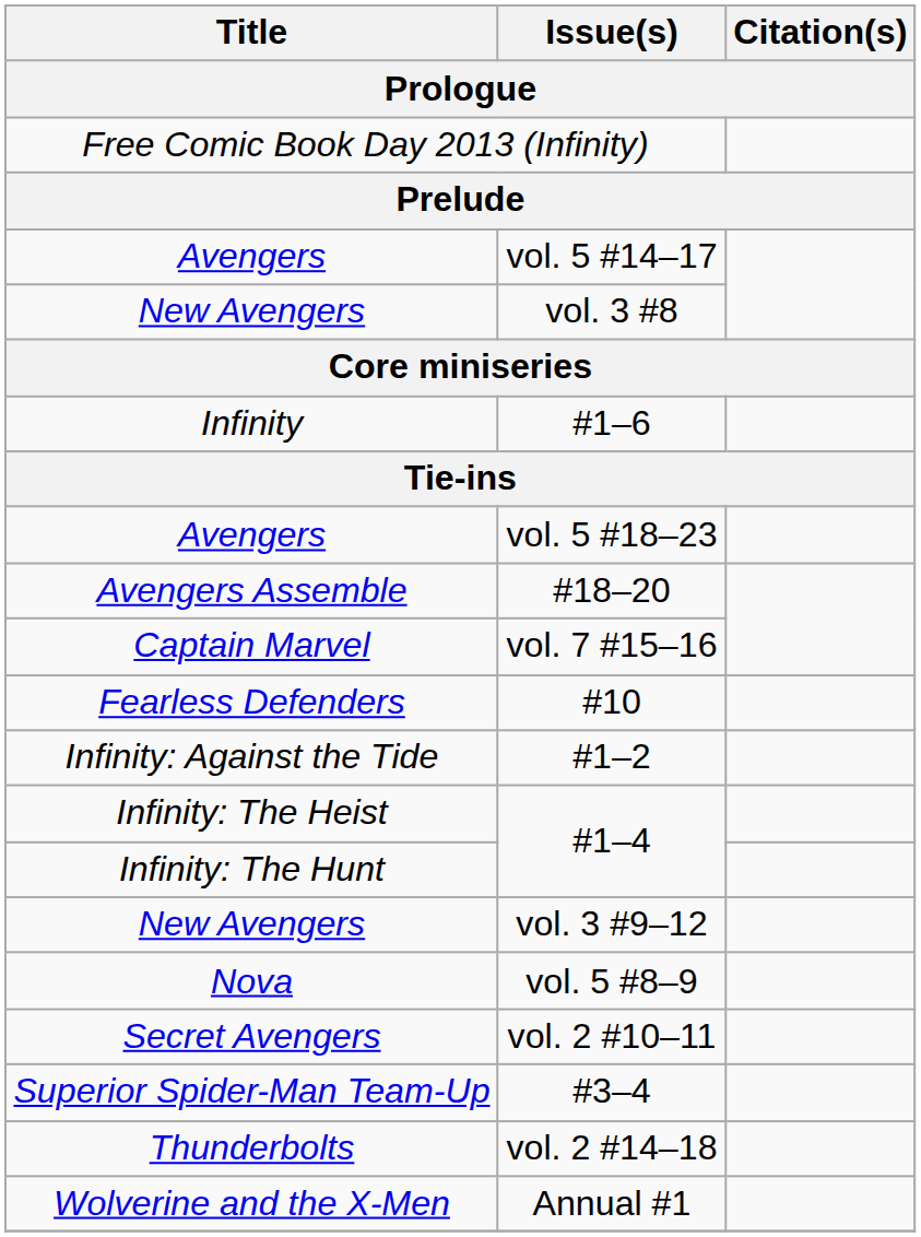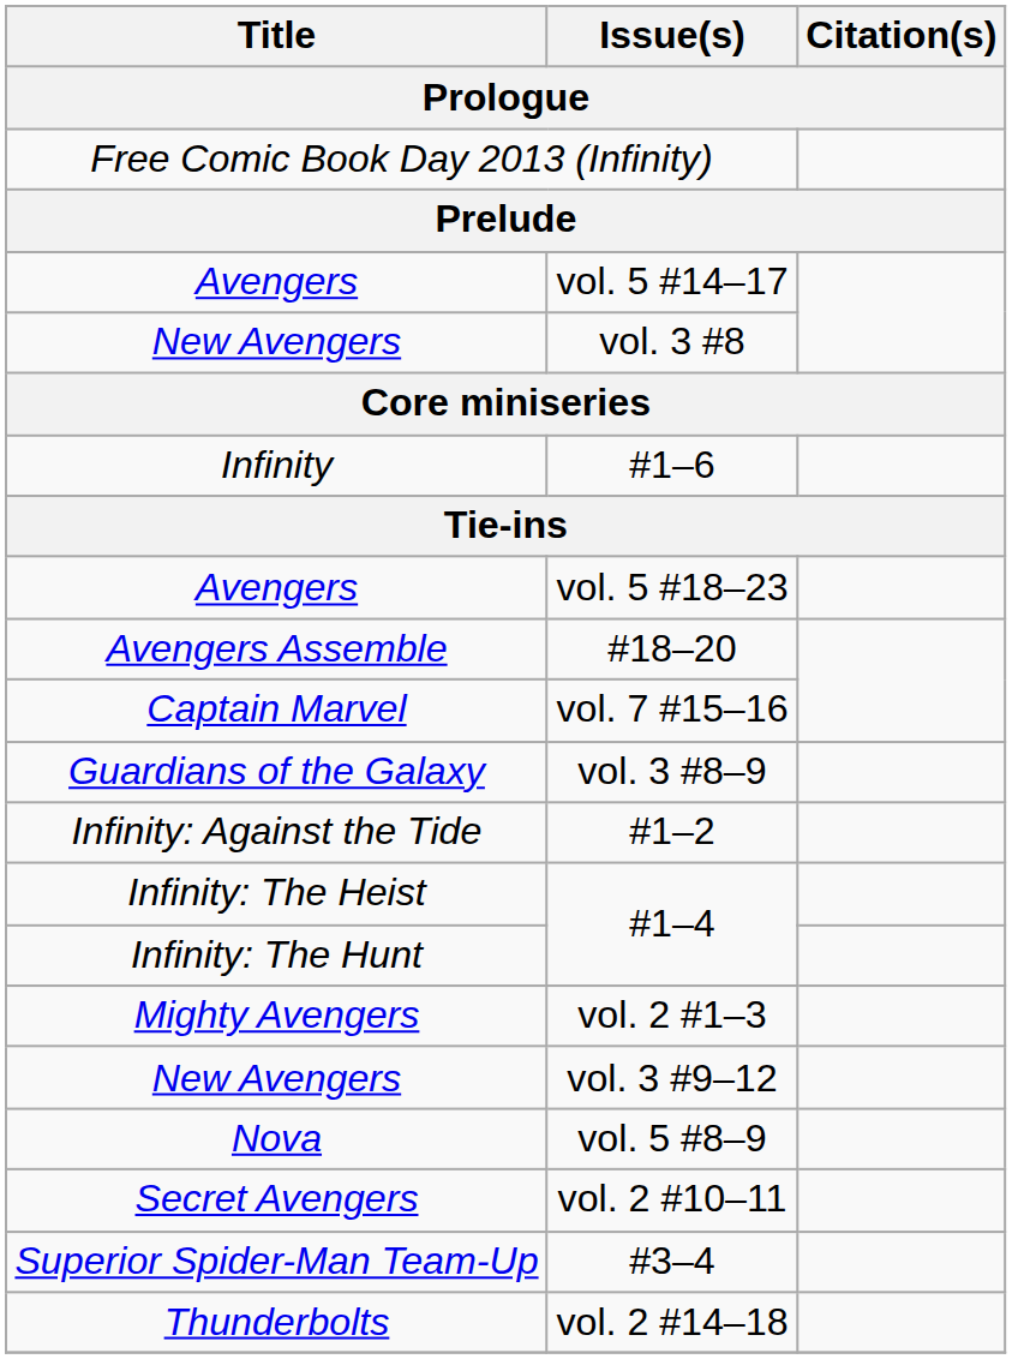 <table class="wikitable" style="text-align:center; width:auto;">
 <tr>
 <th>Title</th>
 <th>Issue(s)</th>
 <th>Citation(s)</th>
 </tr>
 <tr>
 <th colspan="3">Prologue</th>
 </tr>
 <tr>
 <td colspan="2"><em>Free Comic Book Day 2013 (Infinity)</em></td>
 <td></td>
 </tr>
 <tr>
 <th colspan="3">Prelude</th>
 </tr>
 <tr>
 <td><em><a href='#'>Avengers</a></em></td>
 <td>vol. 5 #14–17</td>
 <td rowspan="2"></td>
 </tr>
 <tr>
 <td><em><a href='#'>New Avengers</a></em></td>
 <td>vol. 3 #8</td>
 </tr>
 <tr>
 <th colspan="3">Core miniseries</th>
 </tr>
 <tr>
 <td><em>Infinity</em></td>
 <td>#1–6</td>
 <td></td>
 </tr>
 <tr>
 <th colspan="3">Tie-ins</th>
 </tr>
 <tr>
 <td><em><a href='#'>Avengers</a></em></td>
 <td>vol. 5 #18–23</td>
 <td></td>
 </tr>
 <tr>
 <td><em><a href='#'>Avengers Assemble</a></em></td>
 <td>#18–20</td>
 <td rowspan="2"></td>
 </tr>
 <tr>
 <td><em><a href='#'>Captain Marvel</a></em></td>
 <td>vol. 7 #15–16</td>
 </tr>
 <tr>
-<td><em><a href='#'>Fearless Defenders</a></em></td>
-<td>#10</td>
+<td><em><a href='#'>Guardians of the Galaxy</a></em></td>
+<td>vol. 3 #8–9</td>
 <td></td>
 </tr>
 <tr>
 <td><em>Infinity: Against the Tide</em></td>
 <td>#1–2</td>
 <td></td>
 </tr>
 <tr>
 <td><em>Infinity: The Heist</em></td>
 <td rowspan="2">#1–4</td>
 <td></td>
 </tr>
 <tr>
 <td><em>Infinity: The Hunt</em></td>
+<td></td>
+</tr>
+<tr>
+<td><em><a href='#'>Mighty Avengers</a></em></td>
+<td>vol. 2 #1–3</td>
 <td></td>
 </tr>
 <tr>
 <td><em><a href='#'>New Avengers</a></em></td>
 <td>vol. 3 #9–12</td>
 <td></td>
 </tr>
 <tr>
 <td><em><a href='#'>Nova</a></em></td>
 <td>vol. 5 #8–9</td>
 </tr>
 <tr>
 <td><em><a href='#'>Secret Avengers</a></em></td>
 <td>vol. 2 #10–11</td>
 <td></td>
 </tr>
 <tr>
 <td><em><a href='#'>Superior Spider-Man Team-Up</a></em></td>
 <td>#3–4</td>
 <td></td>
 </tr>
 <tr>
 <td><em><a href='#'>Thunderbolts</a></em></td>
 <td>vol. 2 #14–18</td>
 <td></td>
 </tr>
 <tr>
-<td><em><a href='#'>Wolverine and the X-Men</a></em></td>
-<td>Annual #1</td>
-<td></td>
-</tr>
-<tr>
 </tr>
 </table>
